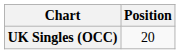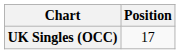 <table class="wikitable plainrowheaders">
 <tr>
 <th scope="col">Chart</th>
 <th scope="col">Position</th>
 </tr>
 <tr>
 <th scope="row">UK Singles (OCC)</th>
-<td align="center">20</td>
+<td align="center">17</td>
 </tr>
 </table>
